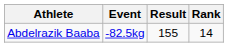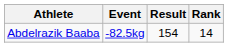 <table class="wikitable" style="font-size:90%">
 <tr>
 <th>Athlete</th>
 <th>Event</th>
 <th>Result</th>
 <th>Rank</th>
 </tr>
 <tr align=center>
 <td align=left><a href='#'>Abdelrazik Baaba</a></td>
 <td align=left><a href='#'>-82.5kg</a></td>
-<td>155</td>
+<td>154</td>
 <td>14</td>
 </tr>
 </table>
